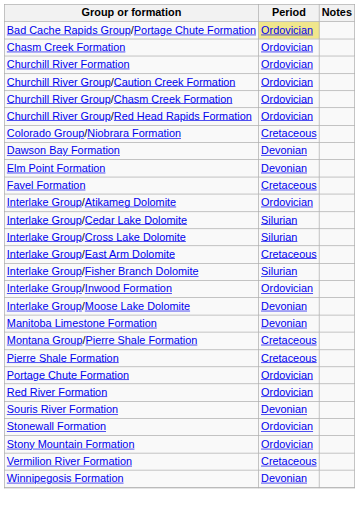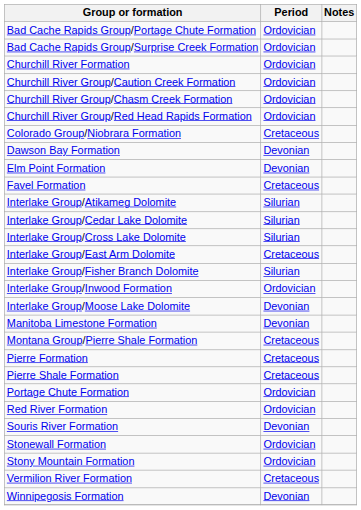 <table class="wikitable sortable">
 <tr>
 <th>Group or formation</th>
 <th>Period</th>
 <th class="unsortable">Notes</th>
 </tr>
 <tr>
 <td><a href='#'>Bad Cache Rapids Group</a>/<a href='#'>Portage Chute Formation</a></td>
-<td style="background: khaki;"><a href='#'>Ordovician</a></td>
+<td><a href='#'>Ordovician</a></td>
 <td></td>
 </tr>
 <tr>
-<td><a href='#'>Chasm Creek Formation</a></td>
+<td><a href='#'>Bad Cache Rapids Group</a>/<a href='#'>Surprise Creek Formation</a></td>
 <td><a href='#'>Ordovician</a></td>
 <td></td>
 </tr>
 <tr>
 <td><a href='#'>Churchill River Formation</a></td>
 <td><a href='#'>Ordovician</a></td>
 <td></td>
 </tr>
 <tr>
 <td><a href='#'>Churchill River Group</a>/<a href='#'>Caution Creek Formation</a></td>
 <td><a href='#'>Ordovician</a></td>
 <td></td>
 </tr>
 <tr>
 <td><a href='#'>Churchill River Group</a>/<a href='#'>Chasm Creek Formation</a></td>
 <td><a href='#'>Ordovician</a></td>
 <td></td>
 </tr>
 <tr>
 <td><a href='#'>Churchill River Group</a>/<a href='#'>Red Head Rapids Formation</a></td>
 <td><a href='#'>Ordovician</a></td>
 <td></td>
 </tr>
 <tr>
 <td><a href='#'>Colorado Group</a>/<a href='#'>Niobrara Formation</a></td>
 <td><a href='#'>Cretaceous</a></td>
 <td></td>
 </tr>
 <tr>
 <td><a href='#'>Dawson Bay Formation</a></td>
 <td><a href='#'>Devonian</a></td>
 <td></td>
 </tr>
 <tr>
 <td><a href='#'>Elm Point Formation</a></td>
 <td><a href='#'>Devonian</a></td>
 <td></td>
 </tr>
 <tr>
 <td><a href='#'>Favel Formation</a></td>
 <td><a href='#'>Cretaceous</a></td>
 <td></td>
 </tr>
 <tr>
 <td><a href='#'>Interlake Group</a>/<a href='#'>Atikameg Dolomite</a></td>
-<td><a href='#'>Ordovician</a></td>
+<td><a href='#'>Silurian</a></td>
 <td></td>
 </tr>
 <tr>
 <td><a href='#'>Interlake Group</a>/<a href='#'>Cedar Lake Dolomite</a></td>
 <td><a href='#'>Silurian</a></td>
 <td></td>
 </tr>
 <tr>
 <td><a href='#'>Interlake Group</a>/<a href='#'>Cross Lake Dolomite</a></td>
 <td><a href='#'>Silurian</a></td>
 <td></td>
 </tr>
 <tr>
 <td><a href='#'>Interlake Group</a>/<a href='#'>East Arm Dolomite</a></td>
 <td><a href='#'>Cretaceous</a></td>
 <td></td>
 </tr>
 <tr>
 <td><a href='#'>Interlake Group</a>/<a href='#'>Fisher Branch Dolomite</a></td>
 <td><a href='#'>Silurian</a></td>
 <td></td>
 </tr>
 <tr>
 <td><a href='#'>Interlake Group</a>/<a href='#'>Inwood Formation</a></td>
 <td><a href='#'>Ordovician</a></td>
 <td></td>
 </tr>
 <tr>
 <td><a href='#'>Interlake Group</a>/<a href='#'>Moose Lake Dolomite</a></td>
 <td><a href='#'>Devonian</a></td>
 <td></td>
 </tr>
 <tr>
 <td><a href='#'>Manitoba Limestone Formation</a></td>
 <td><a href='#'>Devonian</a></td>
 <td></td>
 </tr>
 <tr>
 <td><a href='#'>Montana Group</a>/<a href='#'>Pierre Shale Formation</a></td>
+<td><a href='#'>Cretaceous</a></td>
+<td></td>
+</tr>
+<tr>
+<td><a href='#'>Pierre Formation</a></td>
 <td><a href='#'>Cretaceous</a></td>
 <td></td>
 </tr>
 <tr>
 <td><a href='#'>Pierre Shale Formation</a></td>
 <td><a href='#'>Cretaceous</a></td>
 <td></td>
 </tr>
 <tr>
 <td><a href='#'>Portage Chute Formation</a></td>
 <td><a href='#'>Ordovician</a></td>
 <td></td>
 </tr>
 <tr>
 <td><a href='#'>Red River Formation</a></td>
 <td><a href='#'>Ordovician</a></td>
 <td></td>
 </tr>
 <tr>
 <td><a href='#'>Souris River Formation</a></td>
 <td><a href='#'>Devonian</a></td>
 <td></td>
 </tr>
 <tr>
 <td><a href='#'>Stonewall Formation</a></td>
 <td><a href='#'>Ordovician</a></td>
 <td></td>
 </tr>
 <tr>
 <td><a href='#'>Stony Mountain Formation</a></td>
 <td><a href='#'>Ordovician</a></td>
 <td></td>
 </tr>
 <tr>
 <td><a href='#'>Vermilion River Formation</a></td>
 <td><a href='#'>Cretaceous</a></td>
 <td></td>
 </tr>
 <tr>
 <td><a href='#'>Winnipegosis Formation</a></td>
 <td><a href='#'>Devonian</a></td>
 <td></td>
 </tr>
 <tr>
 </tr>
 </table>
